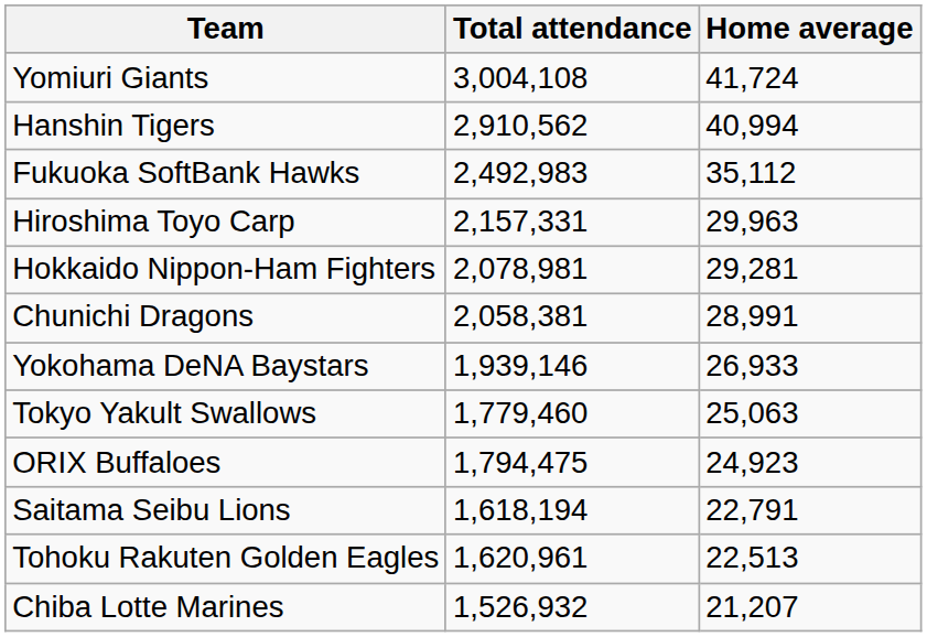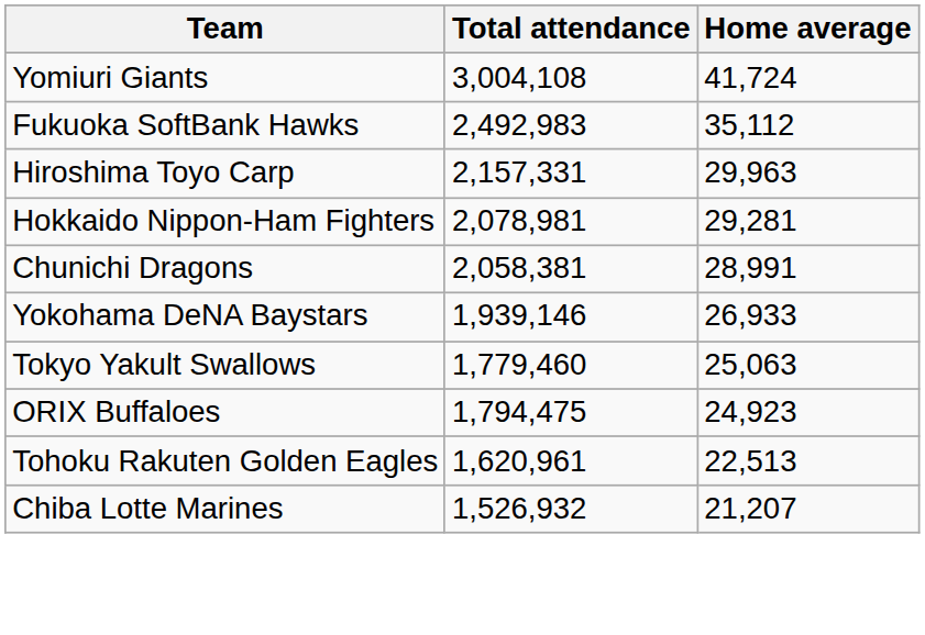 <table class="wikitable">
 <tr>
 <th>Team</th>
 <th>Total attendance</th>
 <th>Home average</th>
 </tr>
 <tr>
 <td>Yomiuri Giants</td>
 <td>3,004,108</td>
 <td>41,724</td>
-</tr>
-<tr>
-<td>Hanshin Tigers</td>
-<td>2,910,562</td>
-<td>40,994</td>
 </tr>
 <tr>
 <td>Fukuoka SoftBank Hawks</td>
 <td>2,492,983</td>
 <td>35,112</td>
 </tr>
 <tr>
 <td>Hiroshima Toyo Carp</td>
 <td>2,157,331</td>
 <td>29,963</td>
 </tr>
 <tr>
 <td>Hokkaido Nippon-Ham Fighters</td>
 <td>2,078,981</td>
 <td>29,281</td>
 </tr>
 <tr>
 <td>Chunichi Dragons</td>
 <td>2,058,381</td>
 <td>28,991</td>
 </tr>
 <tr>
 <td>Yokohama DeNA Baystars</td>
 <td>1,939,146</td>
 <td>26,933</td>
 </tr>
 <tr>
 <td>Tokyo Yakult Swallows</td>
 <td>1,779,460</td>
 <td>25,063</td>
 </tr>
 <tr>
 <td>ORIX Buffaloes</td>
 <td>1,794,475</td>
 <td>24,923</td>
 </tr>
 <tr>
-<td>Saitama Seibu Lions</td>
-<td>1,618,194</td>
-<td>22,791</td>
-</tr>
-<tr>
 <td>Tohoku Rakuten Golden Eagles</td>
 <td>1,620,961</td>
 <td>22,513</td>
 </tr>
 <tr>
 <td>Chiba Lotte Marines</td>
 <td>1,526,932</td>
 <td>21,207</td>
 </tr>
 </table>
